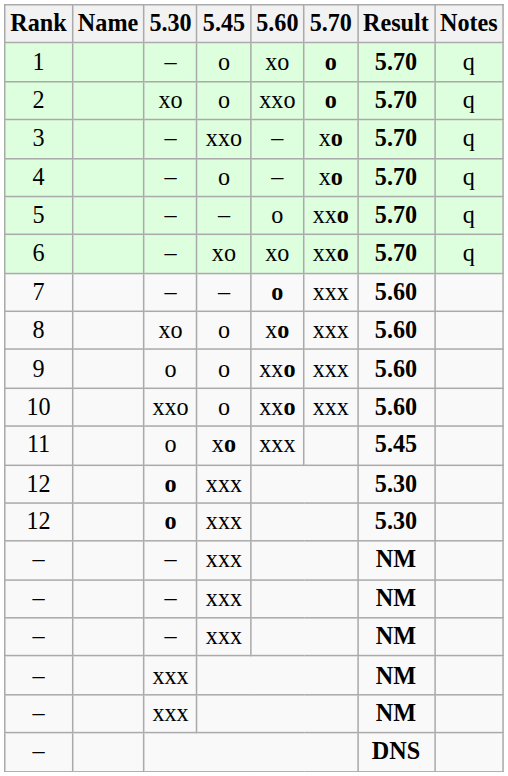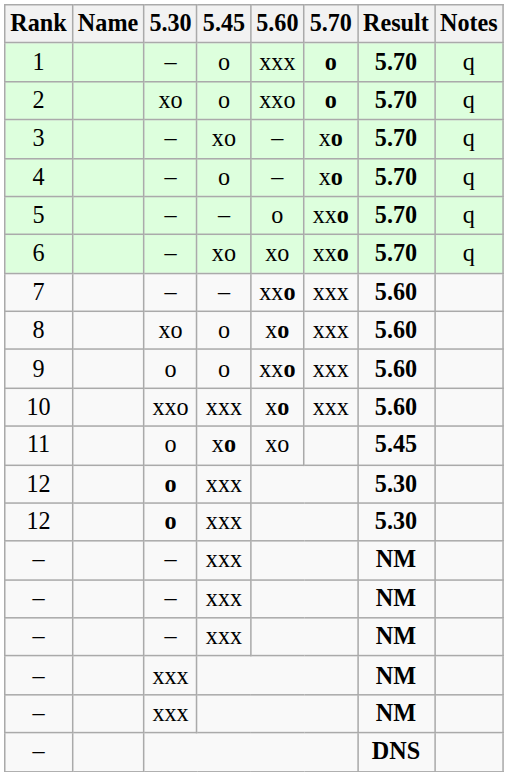 <table class="wikitable">
 <tr>
 <th>Rank</th>
 <th>Name</th>
 <th>5.30</th>
 <th>5.45</th>
 <th>5.60</th>
 <th>5.70</th>
 <th>Result</th>
 <th>Notes</th>
 </tr>
 <tr align="center" style="background:#ddffdd;">
 <td>1</td>
 <td align="left"></td>
 <td>–</td>
 <td>o</td>
-<td>xo</td>
+<td>xxx</td>
 <td><strong>o</strong></td>
 <td><strong>5.70</strong></td>
 <td>q</td>
 </tr>
 <tr align="center" style="background:#ddffdd;">
 <td>2</td>
 <td align="left"></td>
 <td>xo</td>
 <td>o</td>
 <td>xxo</td>
 <td><strong>o</strong></td>
 <td><strong>5.70</strong></td>
 <td>q</td>
 </tr>
 <tr align="center" style="background:#ddffdd;">
 <td>3</td>
 <td align="left"></td>
 <td>–</td>
-<td>xxo</td>
+<td>xo</td>
 <td>–</td>
 <td>x<strong>o</strong></td>
 <td><strong>5.70</strong></td>
 <td>q</td>
 </tr>
 <tr align="center" style="background:#ddffdd;">
 <td>4</td>
 <td align="left"></td>
 <td>–</td>
 <td>o</td>
 <td>–</td>
 <td>x<strong>o</strong></td>
 <td><strong>5.70</strong></td>
 <td>q</td>
 </tr>
 <tr align="center" style="background:#ddffdd;">
 <td>5</td>
 <td align="left"></td>
 <td>–</td>
 <td>–</td>
 <td>o</td>
 <td>xx<strong>o</strong></td>
 <td><strong>5.70</strong></td>
 <td>q</td>
 </tr>
 <tr align="center" style="background:#ddffdd;">
 <td>6</td>
 <td align="left"></td>
 <td>–</td>
 <td>xo</td>
 <td>xo</td>
 <td>xx<strong>o</strong></td>
 <td><strong>5.70</strong></td>
 <td>q</td>
 </tr>
 <tr align="center">
 <td>7</td>
 <td align="left"></td>
 <td>–</td>
 <td>–</td>
-<td><strong>o</strong></td>
+<td>xx<strong>o</strong></td>
 <td>xxx</td>
 <td><strong>5.60</strong></td>
 <td></td>
 </tr>
 <tr align="center">
 <td>8</td>
 <td align="left"></td>
 <td>xo</td>
 <td>o</td>
 <td>x<strong>o</strong></td>
 <td>xxx</td>
 <td><strong>5.60</strong></td>
 <td></td>
 </tr>
 <tr align="center">
 <td>9</td>
 <td align="left"></td>
 <td>o</td>
 <td>o</td>
 <td>xx<strong>o</strong></td>
 <td>xxx</td>
 <td><strong>5.60</strong></td>
 <td></td>
 </tr>
 <tr align="center">
 <td>10</td>
 <td align="left"></td>
 <td>xxo</td>
-<td>o</td>
-<td>xx<strong>o</strong></td>
+<td>xxx</td>
+<td>x<strong>o</strong></td>
 <td>xxx</td>
 <td><strong>5.60</strong></td>
 <td></td>
 </tr>
 <tr align="center">
 <td>11</td>
 <td align="left"></td>
 <td>o</td>
 <td>x<strong>o</strong></td>
-<td>xxx</td>
+<td>xo</td>
 <td colspan=1></td>
 <td><strong>5.45</strong></td>
 <td></td>
 </tr>
 <tr align="center">
 <td>12</td>
 <td align="left"></td>
 <td><strong>o</strong></td>
 <td>xxx</td>
 <td colspan=2></td>
 <td><strong>5.30</strong></td>
 <td></td>
 </tr>
 <tr align="center">
 <td>12</td>
 <td align="left"></td>
 <td><strong>o</strong></td>
 <td>xxx</td>
 <td colspan=2></td>
 <td><strong>5.30</strong></td>
 <td></td>
 </tr>
 <tr align="center">
 <td>–</td>
 <td align="left"></td>
 <td>–</td>
 <td>xxx</td>
 <td colspan=2></td>
 <td><strong>NM</strong></td>
 <td></td>
 </tr>
 <tr align="center">
 <td>–</td>
 <td align="left"></td>
 <td>–</td>
 <td>xxx</td>
 <td colspan=2></td>
 <td><strong>NM</strong></td>
 <td></td>
 </tr>
 <tr align="center">
 <td>–</td>
 <td align="left"></td>
 <td>–</td>
 <td>xxx</td>
 <td colspan=2></td>
 <td><strong>NM</strong></td>
 <td></td>
 </tr>
 <tr align="center">
 <td>–</td>
 <td align="left"></td>
 <td>xxx</td>
 <td colspan=3></td>
 <td><strong>NM</strong></td>
 <td></td>
 </tr>
 <tr align="center">
 <td>–</td>
 <td align="left"></td>
 <td>xxx</td>
 <td colspan=3></td>
 <td><strong>NM</strong></td>
 <td></td>
 </tr>
 <tr align="center">
 <td>–</td>
 <td align="left"></td>
 <td colspan=4></td>
 <td><strong>DNS</strong></td>
 <td></td>
 </tr>
 </table>
